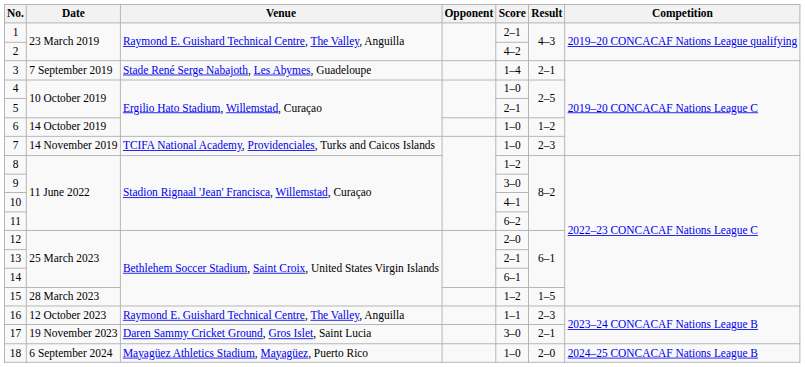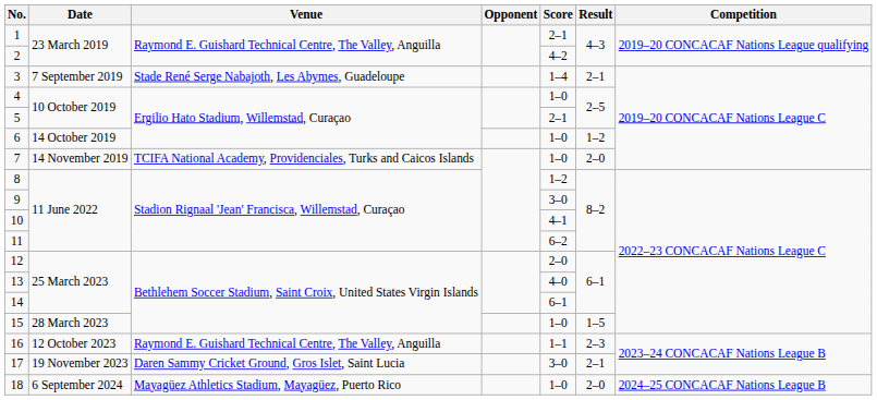 <table class="wikitable" style="font-size:85%;">
 <tr>
 <th>No.</th>
 <th>Date</th>
 <th>Venue</th>
 <th>Opponent</th>
 <th>Score</th>
 <th>Result</th>
 <th>Competition</th>
 </tr>
 <tr>
 <td align="center">1</td>
 <td rowspan=2>23 March 2019</td>
 <td rowspan=2><a href='#'>Raymond E. Guishard Technical Centre</a>, <a href='#'>The Valley</a>, Anguilla</td>
 <td rowspan=2></td>
 <td align="center">2–1</td>
 <td rowspan=2 style="text-align:center;">4–3</td>
 <td rowspan=2><a href='#'>2019–20 CONCACAF Nations League qualifying</a></td>
 </tr>
 <tr>
 <td align="center">2</td>
 <td align="center">4–2</td>
 </tr>
 <tr>
 <td align="center">3</td>
 <td>7 September 2019</td>
 <td><a href='#'>Stade René Serge Nabajoth</a>, <a href='#'>Les Abymes</a>, Guadeloupe</td>
 <td></td>
 <td align="center">1–4</td>
 <td align="center">2–1</td>
 <td rowspan=5><a href='#'>2019–20 CONCACAF Nations League C</a></td>
 </tr>
 <tr>
 <td align="center">4</td>
 <td rowspan=2>10 October 2019</td>
 <td rowspan=3><a href='#'>Ergilio Hato Stadium</a>, <a href='#'>Willemstad</a>, Curaçao</td>
 <td rowspan=2></td>
 <td align="center">1–0</td>
 <td rowspan=2 style="text-align:center;">2–5</td>
 </tr>
 <tr>
 <td align="center">5</td>
 <td align="center">2–1</td>
 </tr>
 <tr>
 <td align="center">6</td>
 <td>14 October 2019</td>
 <td></td>
 <td align="center">1–0</td>
 <td align="center">1–2</td>
 </tr>
 <tr>
 <td align="center">7</td>
 <td>14 November 2019</td>
 <td><a href='#'>TCIFA National Academy</a>, <a href='#'>Providenciales</a>, Turks and Caicos Islands</td>
 <td rowspan=5></td>
 <td align="center">1–0</td>
-<td align="center">2–3</td>
+<td style="text-align:center;">2–0</td>
 </tr>
 <tr>
 <td align="center">8</td>
 <td rowspan=4>11 June 2022</td>
 <td rowspan=4><a href='#'>Stadion Rignaal 'Jean' Francisca</a>, <a href='#'>Willemstad</a>, Curaçao</td>
 <td align="center">1–2</td>
 <td rowspan=4 align="center">8–2</td>
 <td rowspan=8><a href='#'>2022–23 CONCACAF Nations League C</a></td>
 </tr>
 <tr>
 <td align="center">9</td>
 <td align="center">3–0</td>
 </tr>
 <tr>
 <td align="center">10</td>
 <td align="center">4–1</td>
 </tr>
 <tr>
 <td align="center">11</td>
 <td align="center">6–2</td>
 </tr>
 <tr>
 <td align="center">12</td>
 <td rowspan=3>25 March 2023</td>
 <td rowspan=4><a href='#'>Bethlehem Soccer Stadium</a>, <a href='#'>Saint Croix</a>, United States Virgin Islands</td>
 <td rowspan=3></td>
 <td align="center">2–0</td>
 <td rowspan=3 align="center">6–1</td>
 </tr>
 <tr>
 <td align="center">13</td>
-<td align="center">2–1</td>
+<td align="center">4–0</td>
 </tr>
 <tr>
 <td align="center">14</td>
 <td align="center">6–1</td>
 </tr>
 <tr>
 <td align="center">15</td>
 <td>28 March 2023</td>
 <td></td>
-<td align="center">1–2</td>
+<td align="center">1–0</td>
 <td style="text-align:center;">1–5</td>
 </tr>
 <tr>
 <td align="center">16</td>
 <td>12 October 2023</td>
 <td><a href='#'>Raymond E. Guishard Technical Centre</a>, <a href='#'>The Valley</a>, Anguilla</td>
 <td></td>
 <td align="center">1–1</td>
 <td style="text-align:center;">2–3</td>
 <td rowspan=2><a href='#'>2023–24 CONCACAF Nations League B</a></td>
 </tr>
 <tr>
 <td align="center">17</td>
 <td>19 November 2023</td>
 <td><a href='#'>Daren Sammy Cricket Ground</a>, <a href='#'>Gros Islet</a>, Saint Lucia</td>
 <td></td>
 <td align="center">3–0</td>
 <td style="text-align:center;">2–1</td>
 </tr>
 <tr>
 <td align="center">18</td>
 <td>6 September 2024</td>
 <td><a href='#'>Mayagüez Athletics Stadium</a>, <a href='#'>Mayagüez</a>, Puerto Rico</td>
 <td></td>
 <td align="center">1–0</td>
 <td style="text-align:center;">2–0</td>
 <td><a href='#'>2024–25 CONCACAF Nations League B</a></td>
 </tr>
 </table>
